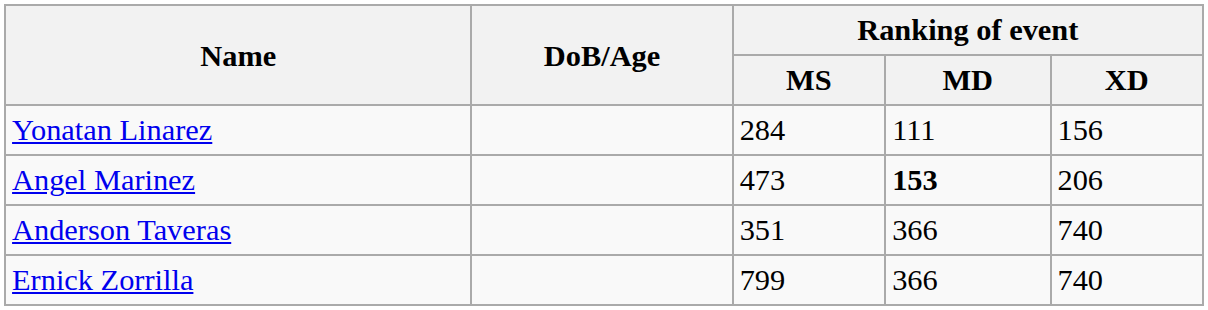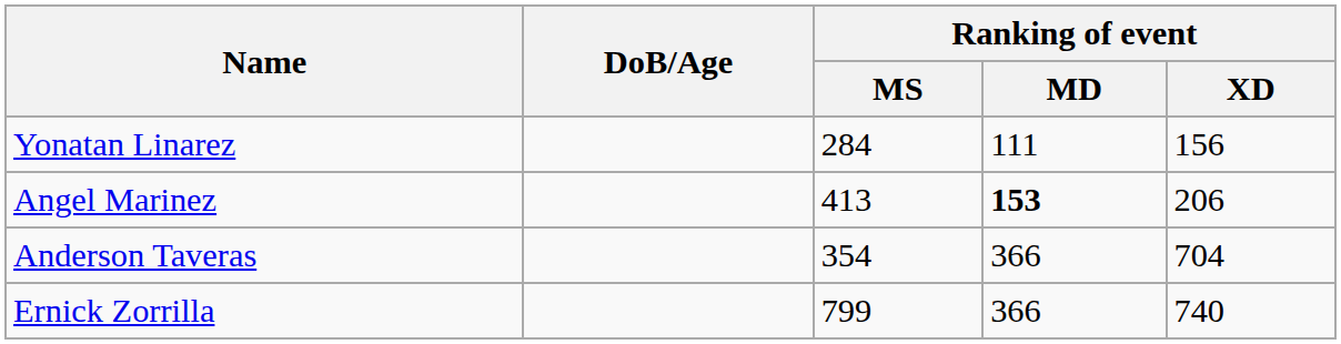 <table class="wikitable" style="width:600px; font-size:95%;">
 <tr>
 <th rowspan="2" align="left">Name</th>
 <th rowspan="2" align="left">DoB/Age</th>
 <th colspan="3" align="center">Ranking of event</th>
 </tr>
 <tr>
 <th align="center">MS</th>
 <th>MD</th>
 <th align="center">XD</th>
 </tr>
 <tr>
 <td><a href='#'>Yonatan Linarez</a></td>
 <td></td>
 <td>284</td>
 <td>111</td>
 <td>156</td>
 </tr>
 <tr>
 <td><a href='#'>Angel Marinez</a></td>
 <td></td>
-<td>473</td>
+<td>413</td>
 <td><strong>153</strong></td>
 <td>206</td>
 </tr>
 <tr>
 <td><a href='#'>Anderson Taveras</a></td>
 <td></td>
-<td>351</td>
+<td>354</td>
 <td>366</td>
-<td>740</td>
+<td>704</td>
 </tr>
 <tr>
 <td><a href='#'>Ernick Zorrilla</a></td>
 <td></td>
 <td>799</td>
 <td>366</td>
 <td>740</td>
 </tr>
 </table>
